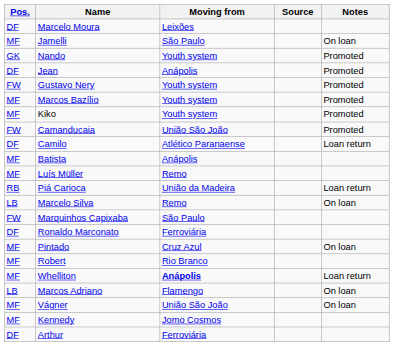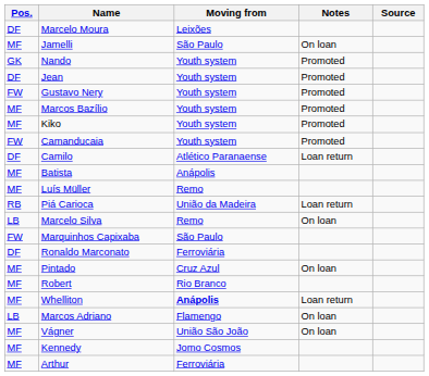 <table class="wikitable sortable" style="width:50%; text-align:center; font-size:95%; text-align:left;">
 <tr>
 <th><a href='#'>Pos.</a></th>
 <th>Name</th>
 <th>Moving from</th>
+<th>Notes</th>
 <th>Source</th>
-<th>Notes</th>
 </tr>
 <tr>
 <td><a href='#'>DF</a></td>
 <td style="text-align:left;"> <a href='#'>Marcelo Moura</a></td>
 <td style="text-align:left;"> <a href='#'>Leixões</a></td>
 <td></td>
 <td></td>
 </tr>
 <tr>
 <td><a href='#'>MF</a></td>
 <td style="text-align:left;"> <a href='#'>Jamelli</a></td>
 <td style="text-align:left;"><a href='#'>São Paulo</a></td>
+<td>On loan</td>
 <td></td>
-<td>On loan</td>
 </tr>
 <tr>
 <td><a href='#'>GK</a></td>
 <td style="text-align:left;"> <a href='#'>Nando</a></td>
 <td style="text-align:left;"><a href='#'>Youth system</a></td>
+<td>Promoted</td>
 <td></td>
-<td>Promoted</td>
 </tr>
 <tr>
 <td><a href='#'>DF</a></td>
 <td style="text-align:left;"> <a href='#'>Jean</a></td>
-<td style="text-align:left;"><a href='#'>Anápolis</a></td>
+<td style="text-align:left;"><a href='#'>Youth system</a></td>
+<td>Promoted</td>
 <td></td>
-<td>Promoted</td>
 </tr>
 <tr>
 <td><a href='#'>FW</a></td>
 <td style="text-align:left;"> <a href='#'>Gustavo Nery</a></td>
 <td style="text-align:left;"><a href='#'>Youth system</a></td>
+<td>Promoted</td>
 <td></td>
-<td>Promoted</td>
 </tr>
 <tr>
 <td><a href='#'>MF</a></td>
 <td style="text-align:left;"> <a href='#'>Marcos Bazílio</a></td>
 <td style="text-align:left;"><a href='#'>Youth system</a></td>
+<td>Promoted</td>
 <td></td>
-<td>Promoted</td>
 </tr>
 <tr>
 <td><a href='#'>MF</a></td>
 <td style="text-align:left;"> Kiko</td>
 <td style="text-align:left;"><a href='#'>Youth system</a></td>
+<td>Promoted</td>
 <td></td>
-<td>Promoted</td>
 </tr>
 <tr>
 <td><a href='#'>FW</a></td>
 <td style="text-align:left;"> <a href='#'>Camanducaia</a></td>
-<td style="text-align:left;"><a href='#'>União São João</a></td>
+<td style="text-align:left;"><a href='#'>Youth system</a></td>
+<td>Promoted</td>
 <td></td>
-<td>Promoted</td>
 </tr>
 <tr>
 <td><a href='#'>DF</a></td>
 <td style="text-align:left;"> <a href='#'>Camilo</a></td>
 <td style="text-align:left;"><a href='#'>Atlético Paranaense</a></td>
+<td>Loan return</td>
 <td></td>
-<td>Loan return</td>
 </tr>
 <tr>
 <td><a href='#'>MF</a></td>
 <td style="text-align:left;"> <a href='#'>Batista</a></td>
 <td style="text-align:left;"><a href='#'>Anápolis</a></td>
 <td></td>
 <td></td>
 </tr>
 <tr>
 <td><a href='#'>MF</a></td>
 <td style="text-align:left;"> <a href='#'>Luís Müller</a></td>
 <td style="text-align:left;"><a href='#'>Remo</a></td>
 <td></td>
 <td></td>
 </tr>
 <tr>
 <td><a href='#'>RB</a></td>
 <td style="text-align:left;"> <a href='#'>Piá Carioca</a></td>
 <td style="text-align:left;"> <a href='#'>União da Madeira</a></td>
+<td>Loan return</td>
 <td></td>
-<td>Loan return</td>
 </tr>
 <tr>
 <td><a href='#'>LB</a></td>
 <td style="text-align:left;"> <a href='#'>Marcelo Silva</a></td>
 <td style="text-align:left;"><a href='#'>Remo</a></td>
+<td>On loan</td>
 <td></td>
-<td>On loan</td>
 </tr>
 <tr>
 <td><a href='#'>FW</a></td>
 <td style="text-align:left;"> <a href='#'>Marquinhos Capixaba</a></td>
 <td style="text-align:left;"><a href='#'>São Paulo</a></td>
 <td></td>
 <td></td>
 </tr>
 <tr>
 <td><a href='#'>DF</a></td>
 <td style="text-align:left;"> <a href='#'>Ronaldo Marconato</a></td>
 <td style="text-align:left;"><a href='#'>Ferroviária</a></td>
 <td></td>
 <td></td>
 </tr>
 <tr>
 <td><a href='#'>MF</a></td>
 <td style="text-align:left;"> <a href='#'>Pintado</a></td>
 <td style="text-align:left;"> <a href='#'>Cruz Azul</a></td>
+<td>On loan</td>
 <td></td>
-<td>On loan</td>
 </tr>
 <tr>
 <td><a href='#'>MF</a></td>
 <td style="text-align:left;"> <a href='#'>Robert</a></td>
 <td style="text-align:left;"><a href='#'>Rio Branco</a></td>
 <td></td>
 <td></td>
 </tr>
 <tr>
 <td><a href='#'>MF</a></td>
 <td style="text-align:left;"> <a href='#'>Whelliton</a></td>
 <td style="text-align:left;"><strong><a href='#'>Anápolis</a></strong></td>
+<td>Loan return</td>
 <td></td>
-<td>Loan return</td>
 </tr>
 <tr>
 <td><a href='#'>LB</a></td>
 <td style="text-align:left;"> <a href='#'>Marcos Adriano</a></td>
 <td style="text-align:left;"><a href='#'>Flamengo</a></td>
+<td>On loan</td>
 <td></td>
-<td>On loan</td>
 </tr>
 <tr>
 <td><a href='#'>MF</a></td>
 <td style="text-align:left;"> <a href='#'>Vágner</a></td>
 <td style="text-align:left;"><a href='#'>União São João</a></td>
+<td>On loan</td>
 <td></td>
-<td>On loan</td>
 </tr>
 <tr>
 <td><a href='#'>MF</a></td>
 <td style="text-align:left;"> <a href='#'>Kennedy</a></td>
 <td style="text-align:left;"> <a href='#'>Jomo Cosmos</a></td>
 <td></td>
 <td></td>
 </tr>
 <tr>
-<td><a href='#'>DF</a></td>
+<td><a href='#'>MF</a></td>
 <td style="text-align:left;"> <a href='#'>Arthur</a></td>
 <td style="text-align:left;"><a href='#'>Ferroviária</a></td>
 <td></td>
 <td></td>
 </tr>
 </table>
